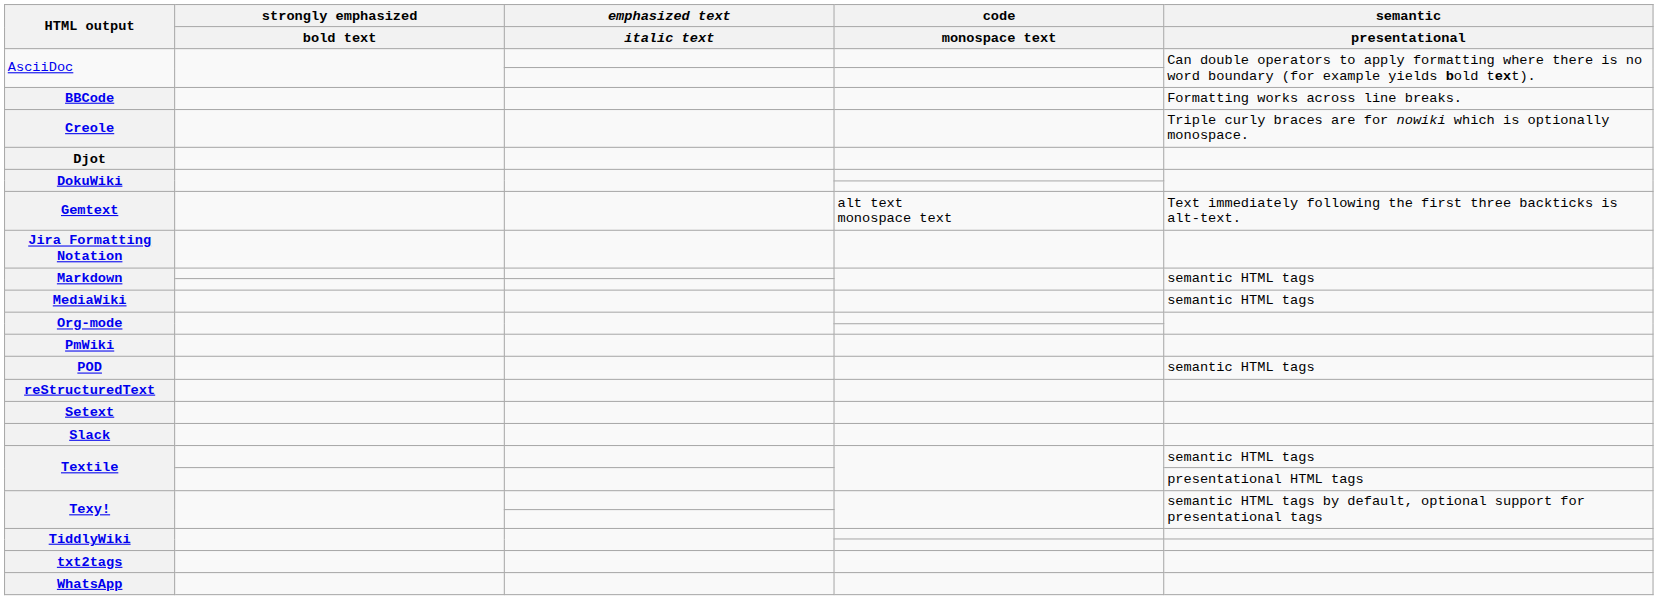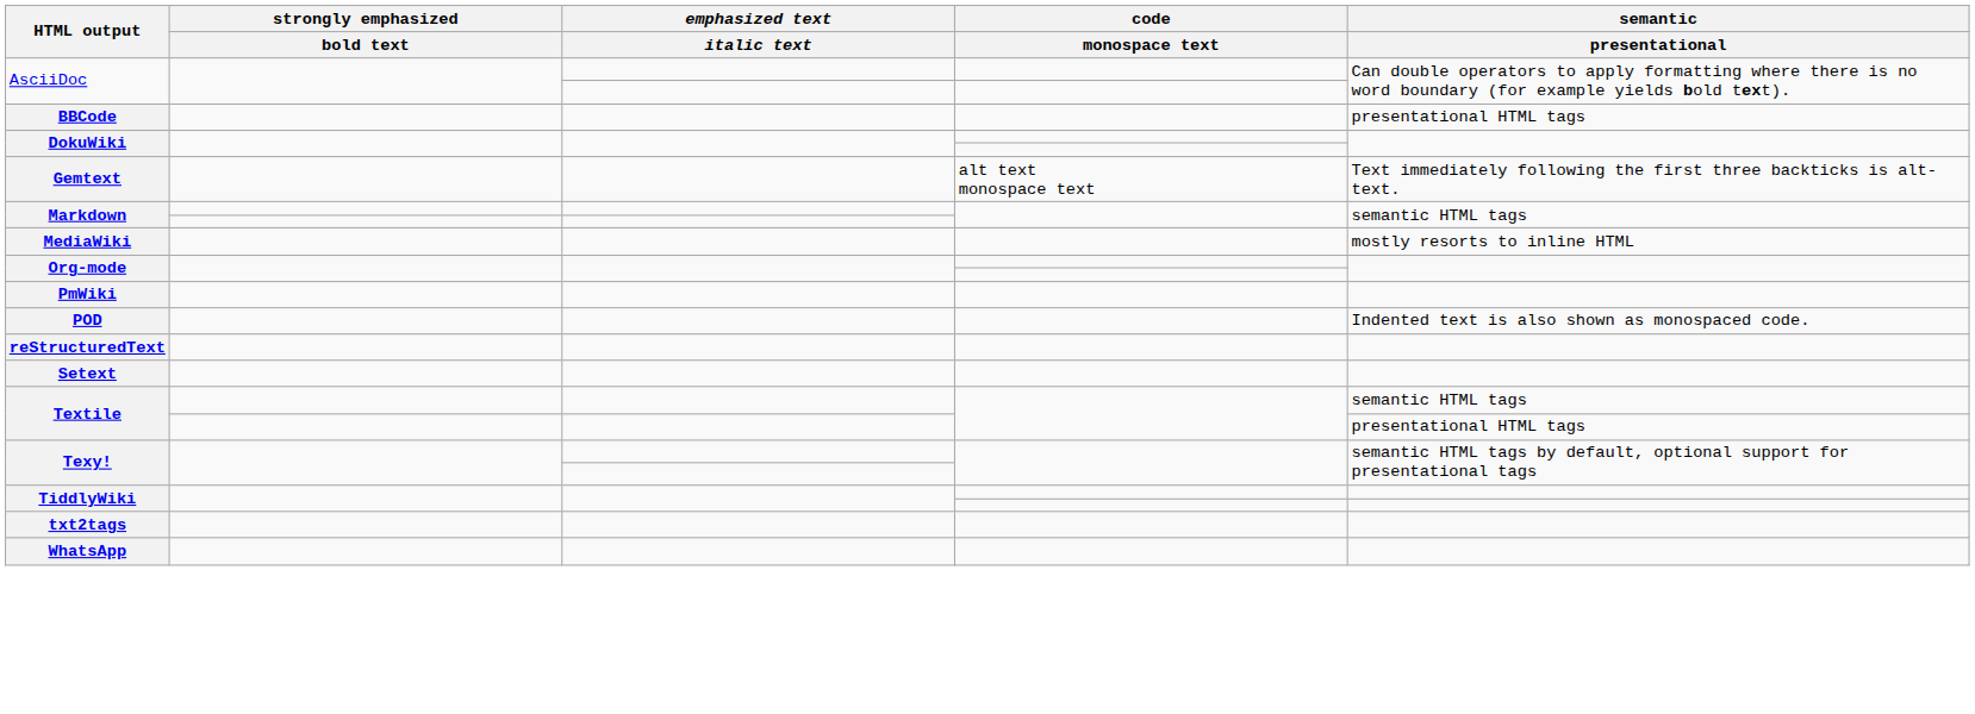 <table class="wikitable sortable">
 <tr>
 <th rowspan=2 >HTML output</th>
 <th width="20%"><code><strong>strongly emphasized</strong></code></th>
 <th width="20%"><code><em>emphasized text</em></code></th>
 <th width="20%"><code><code>code</code></code></th>
 <th>semantic</th>
 </tr>
 <tr>
 <th><code><b>bold text</b></code></th>
 <th><code><i>italic text</i></code></th>
 <th><code><tt>monospace text</tt></code></th>
 <th>presentational</th>
 </tr>
 <tr>
 <td rowspan=2 ><a href='#'>AsciiDoc</a></td>
 <td rowspan=2><code></code></td>
 <td><code></code></td>
 <td><code></code></td>
 <td rowspan=2>Can double operators to apply formatting where there is no word boundary (for example <code></code> yields <strong>b</strong>old t<strong>ex</strong>t).</td>
 </tr>
 <tr>
 <td></td>
 <td></td>
 </tr>
 <tr>
 <th><a href='#'>BBCode</a></th>
 <td><code></code></td>
 <td><code></code></td>
 <td><code></code></td>
-<td>Formatting works across line breaks.</td>
-</tr>
-<tr>
-<th><a href='#'>Creole</a></th>
-<td><code></code></td>
-<td><code></code></td>
-<td><code></code></td>
-<td>Triple curly braces are for <em>nowiki</em> which is optionally monospace.</td>
-</tr>
-<tr>
-<th>Djot</th>
-<td><code></code></td>
-<td><code></code></td>
-<td><code></code></td>
-<td></td>
+<td>presentational HTML tags</td>
 </tr>
 <tr>
 <th rowspan=2 ><a href='#'>DokuWiki</a></th>
 <td rowspan=2><code></code></td>
 <td rowspan=2><code></code></td>
 <td><code></code></td>
 <td rowspan=2></td>
 </tr>
 <tr>
 <td><code></code></td>
 </tr>
 <tr>
 <th><a href='#'>Gemtext</a></th>
 <td></td>
 <td></td>
 <td><code>alt text<br>monospace text<br></code></td>
 <td>Text immediately following the first three backticks is alt-text.</td>
 </tr>
 <tr>
-<th><a href='#'>Jira Formatting Notation</a></th>
-<td><code></code></td>
-<td><code></code></td>
-<td><code></code></td>
-<td></td>
-</tr>
-<tr>
 <th rowspan=2 ><a href='#'>Markdown</a></th>
 <td><code></code></td>
 <td><code></code></td>
 <td rowspan=2><code></code></td>
 <td rowspan=2>semantic HTML tags</td>
 </tr>
 <tr>
 <td><code></code></td>
 <td><code></code></td>
 </tr>
 <tr>
 <th><a href='#'>MediaWiki</a></th>
 <td><code></code></td>
 <td><code></code></td>
 <td><code></code></td>
-<td>semantic HTML tags</td>
+<td>mostly resorts to inline HTML</td>
 </tr>
 <tr>
 <th rowspan=2 ><a href='#'>Org-mode</a></th>
 <td rowspan=2><code></code></td>
 <td rowspan=2><code></code></td>
 <td><code></code></td>
 <td rowspan=2></td>
 </tr>
 <tr>
 <td><code></code></td>
 </tr>
 <tr>
 <th><a href='#'>PmWiki</a></th>
 <td><code></code></td>
 <td><code></code></td>
 <td><code></code></td>
 <td></td>
 </tr>
 <tr>
 <th><a href='#'>POD</a></th>
 <td><code></code></td>
 <td><code></code></td>
 <td><code></code></td>
-<td>semantic HTML tags</td>
+<td>Indented text is also shown as monospaced code.</td>
 </tr>
 <tr>
 <th><a href='#'>reStructuredText</a></th>
 <td><code></code></td>
 <td><code></code></td>
 <td><code></code></td>
 <td></td>
 </tr>
 <tr>
 <th><a href='#'>Setext</a></th>
 <td><code></code></td>
 <td><code></code></td>
 <td><code></code></td>
 <td></td>
-</tr>
-<tr>
-<th><a href='#'>Slack</a></th>
-<td><code></code></td>
-<td><code></code></td>
-<td><code></code></td>
-<td><code></code></td>
 </tr>
 <tr>
 <th rowspan=2 ><a href='#'>Textile</a></th>
 <td><code></code></td>
 <td><code></code></td>
 <td rowspan=2><code></code></td>
 <td>semantic HTML tags</td>
 </tr>
 <tr>
 <td><code></code></td>
 <td><code></code></td>
 <td>presentational HTML tags</td>
 </tr>
 <tr>
 <th rowspan=2 ><a href='#'>Texy!</a></th>
 <td rowspan=2><code></code></td>
 <td><code></code></td>
 <td rowspan=2><code></code></td>
 <td rowspan=2>semantic HTML tags by default, optional support for presentational tags</td>
 </tr>
 <tr>
 <td><code></code></td>
 </tr>
 <tr>
 <th rowspan=2 ><a href='#'>TiddlyWiki</a></th>
 <td rowspan=2><code></code></td>
 <td rowspan=2><code></code></td>
 <td><code></code></td>
 <td></td>
 </tr>
 <tr>
 <td><code></code></td>
 </tr>
 <tr>
 <th><a href='#'>txt2tags</a></th>
 <td><code></code></td>
 <td><code></code></td>
 <td><code></code></td>
 <td></td>
 </tr>
 <tr>
 <th><a href='#'>WhatsApp</a></th>
 <td><code></code></td>
 <td><code></code></td>
 <td><code></code></td>
 <td></td>
 </tr>
 </table>
